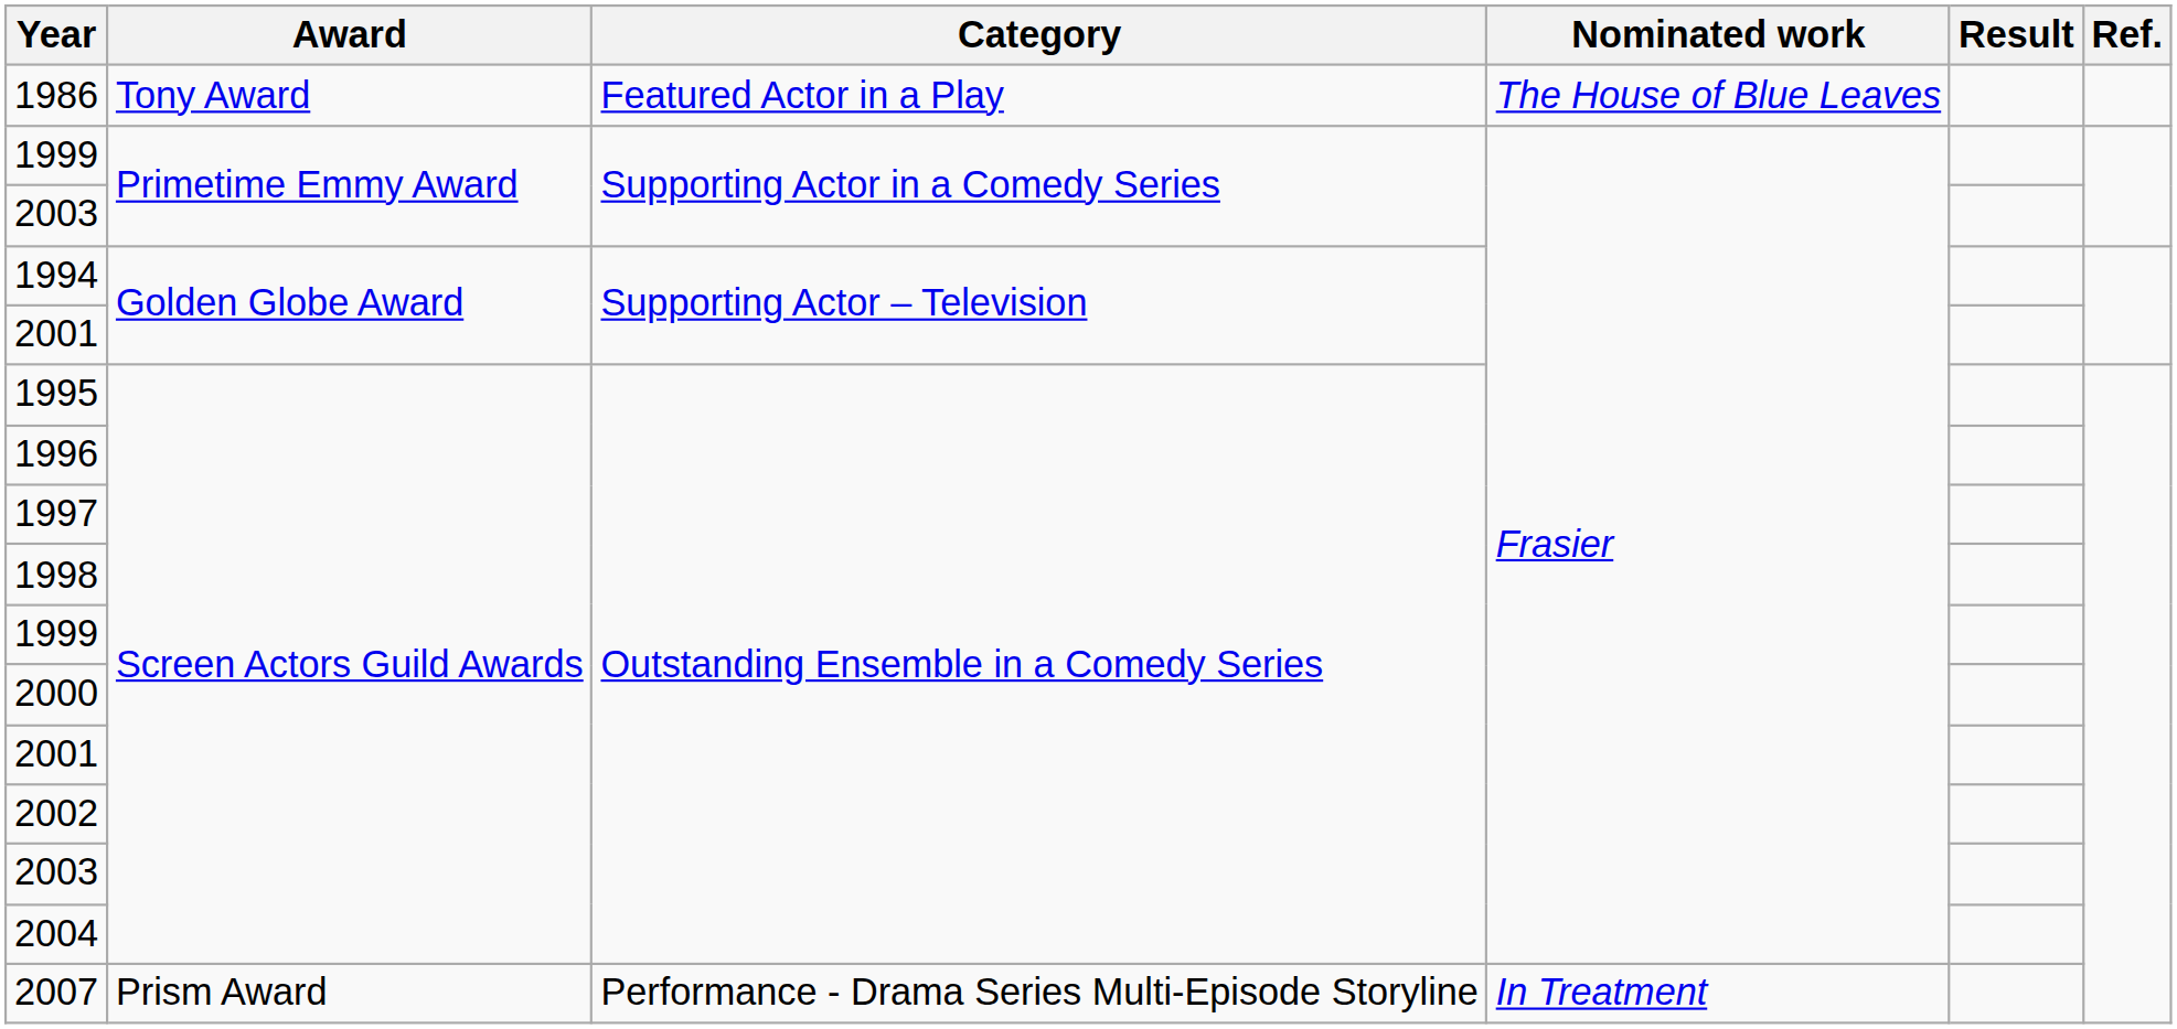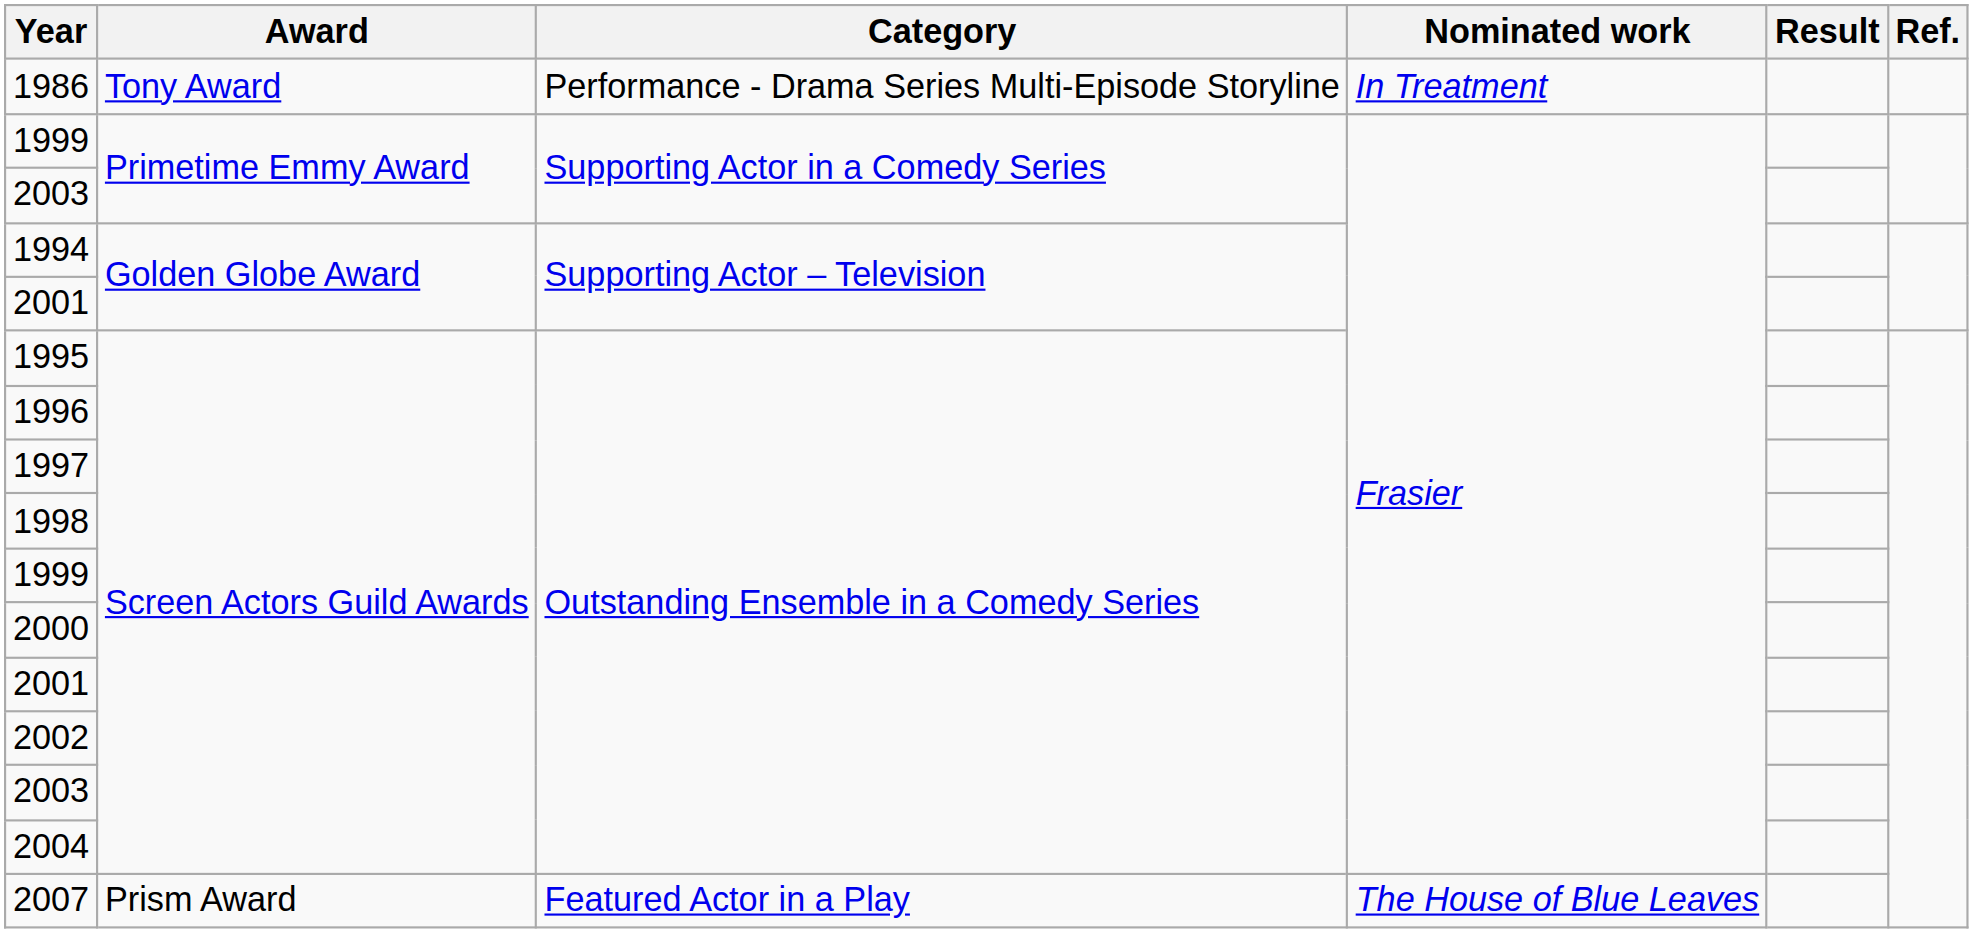 <table class="wikitable">
 <tr>
 <th>Year</th>
 <th>Award</th>
 <th>Category</th>
 <th>Nominated work</th>
 <th>Result</th>
 <th>Ref.</th>
 </tr>
 <tr>
 <td>1986</td>
 <td><a href='#'>Tony Award</a></td>
-<td><a href='#'>Featured Actor in a Play</a></td>
-<td><em><a href='#'>The House of Blue Leaves</a></em></td>
+<td>Performance - Drama Series Multi-Episode Storyline</td>
+<td><em><a href='#'>In Treatment</a></em></td>
 <td></td>
 <td></td>
 </tr>
 <tr>
 <td>1999</td>
 <td rowspan=2><a href='#'>Primetime Emmy Award</a></td>
 <td rowspan=2><a href='#'>Supporting Actor in a Comedy Series</a></td>
 <td rowspan=14><em><a href='#'>Frasier</a></em></td>
 <td></td>
 <td rowspan=2></td>
 </tr>
 <tr>
 <td>2003</td>
 <td></td>
 </tr>
 <tr>
 <td>1994</td>
 <td rowspan=2><a href='#'>Golden Globe Award</a></td>
 <td rowspan=2><a href='#'>Supporting Actor – Television</a></td>
 <td></td>
 <td rowspan=2></td>
 </tr>
 <tr>
 <td>2001</td>
 <td></td>
 </tr>
 <tr>
 <td>1995</td>
 <td rowspan=10><a href='#'>Screen Actors Guild Awards</a></td>
 <td rowspan=10><a href='#'>Outstanding Ensemble in a Comedy Series</a></td>
 <td></td>
 <td rowspan=11></td>
 </tr>
 <tr>
 <td>1996</td>
 <td></td>
 </tr>
 <tr>
 <td>1997</td>
 <td></td>
 </tr>
 <tr>
 <td>1998</td>
 <td></td>
 </tr>
 <tr>
 <td>1999</td>
 <td></td>
 </tr>
 <tr>
 <td>2000</td>
 <td></td>
 </tr>
 <tr>
 <td>2001</td>
 <td></td>
 </tr>
 <tr>
 <td>2002</td>
 <td></td>
 </tr>
 <tr>
 <td>2003</td>
 <td></td>
 </tr>
 <tr>
 <td>2004</td>
 <td></td>
 </tr>
 <tr>
 <td>2007</td>
 <td>Prism Award</td>
-<td>Performance - Drama Series Multi-Episode Storyline</td>
-<td><em><a href='#'>In Treatment</a></em></td>
+<td><a href='#'>Featured Actor in a Play</a></td>
+<td><em><a href='#'>The House of Blue Leaves</a></em></td>
 <td></td>
 </tr>
 </table>
